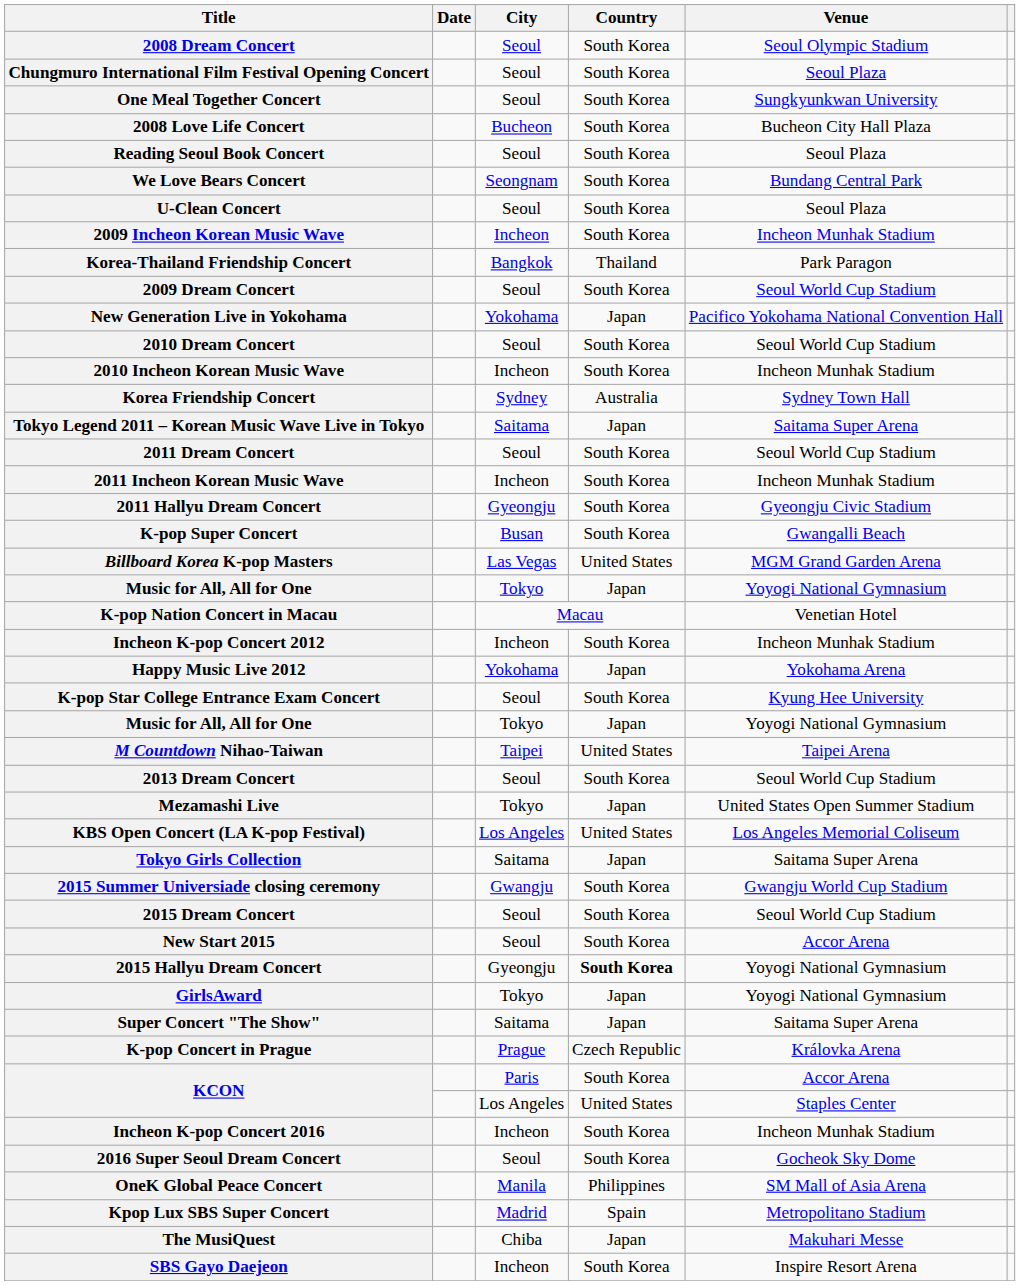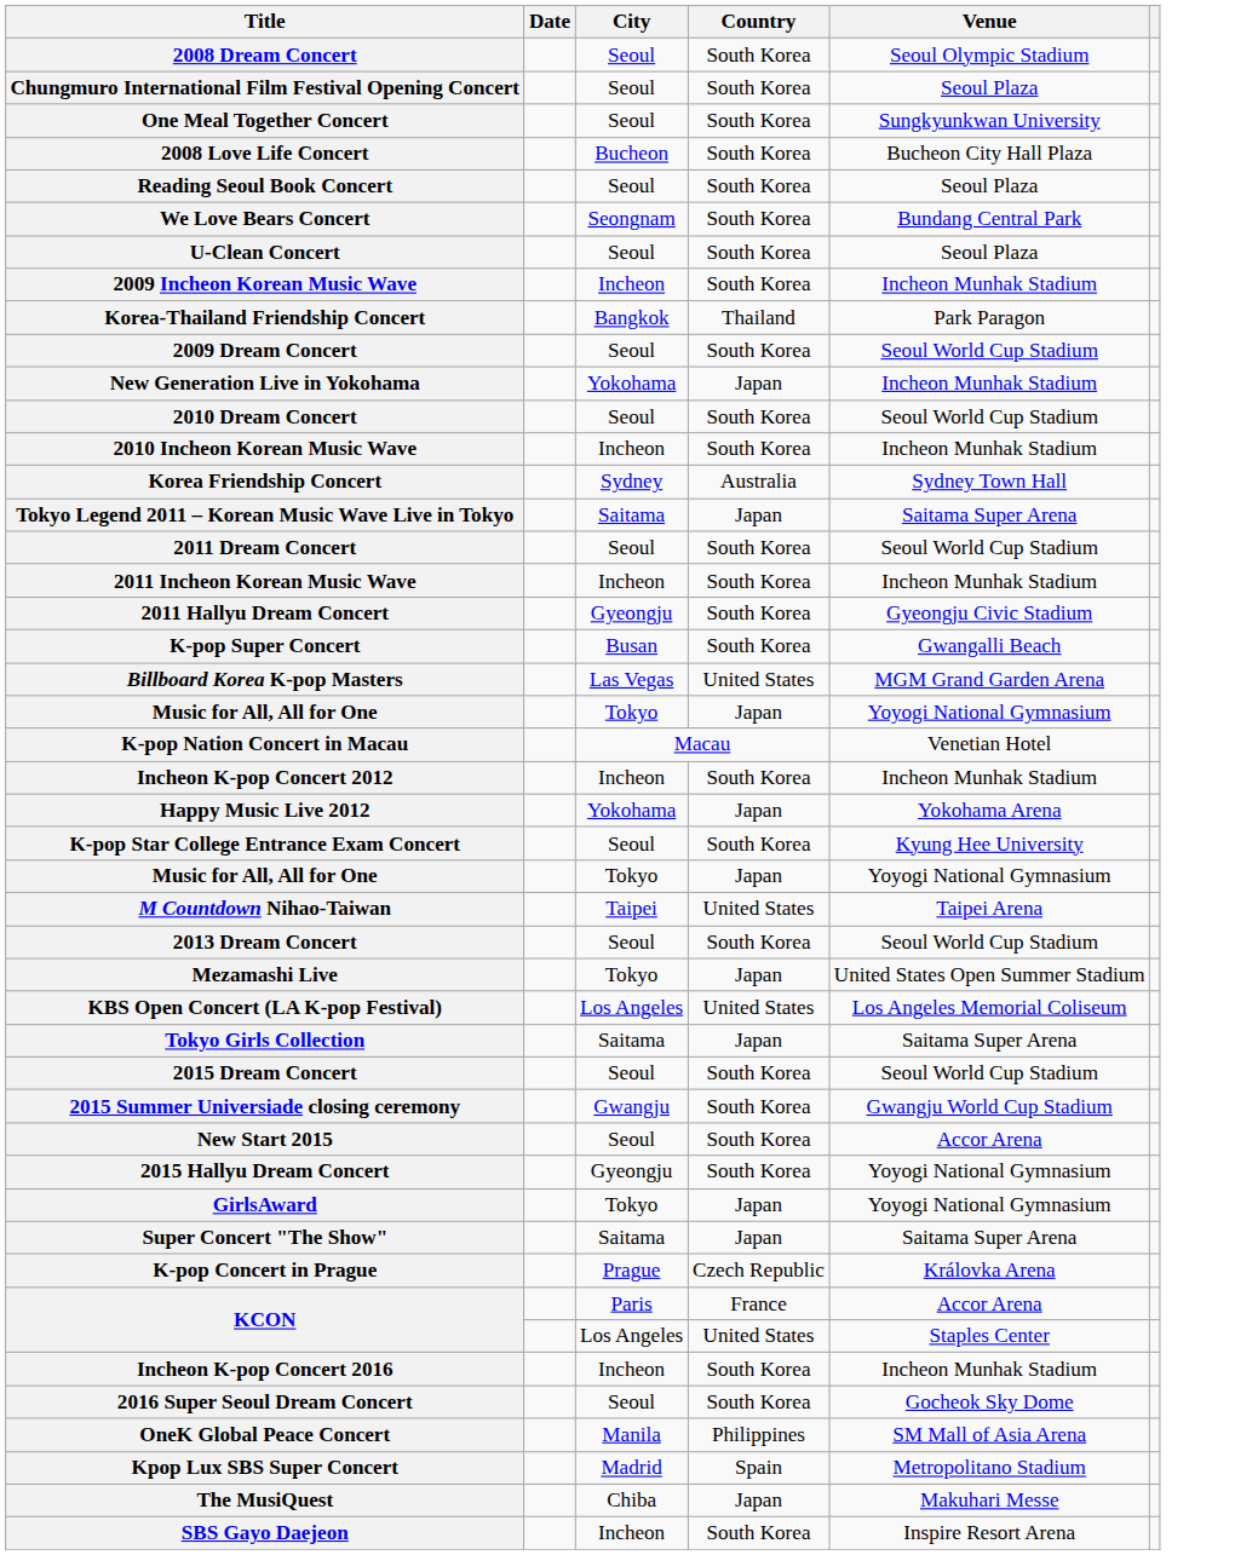 <table class="wikitable sortable plainrowheaders" style="text-align:center;">
 <tr>
 <th scope="col">Title</th>
 <th scope="col">Date</th>
 <th scope="col">City</th>
 <th scope="col">Country</th>
 <th scope="col">Venue</th>
 <th scope="col" class="unsortable"></th>
 </tr>
 <tr>
 <th scope="row"><a href='#'>2008 Dream Concert</a></th>
 <td></td>
 <td><a href='#'>Seoul</a></td>
 <td>South Korea</td>
 <td><a href='#'>Seoul Olympic Stadium</a></td>
 <td></td>
 </tr>
 <tr>
 <th scope="row">Chungmuro International Film Festival Opening Concert</th>
 <td></td>
 <td>Seoul</td>
 <td>South Korea</td>
 <td><a href='#'>Seoul Plaza</a></td>
 <td></td>
 </tr>
 <tr>
 <th scope="row">One Meal Together Concert</th>
 <td></td>
 <td>Seoul</td>
 <td>South Korea</td>
 <td><a href='#'>Sungkyunkwan University</a></td>
 <td></td>
 </tr>
 <tr>
 <th scope="row">2008 Love Life Concert</th>
 <td></td>
 <td><a href='#'>Bucheon</a></td>
 <td>South Korea</td>
 <td>Bucheon City Hall Plaza</td>
 <td></td>
 </tr>
 <tr>
 <th scope="row">Reading Seoul Book Concert</th>
 <td></td>
 <td>Seoul</td>
 <td>South Korea</td>
 <td>Seoul Plaza</td>
 <td></td>
 </tr>
 <tr>
 <th scope="row">We Love Bears Concert</th>
 <td></td>
 <td><a href='#'>Seongnam</a></td>
 <td>South Korea</td>
 <td><a href='#'>Bundang Central Park</a></td>
 <td></td>
 </tr>
 <tr>
 <th scope="row">U-Clean Concert</th>
 <td></td>
 <td>Seoul</td>
 <td>South Korea</td>
 <td>Seoul Plaza</td>
 <td></td>
 </tr>
 <tr>
 <th scope="row">2009 <a href='#'>Incheon Korean Music Wave</a></th>
 <td></td>
 <td><a href='#'>Incheon</a></td>
 <td>South Korea</td>
 <td><a href='#'>Incheon Munhak Stadium</a></td>
 <td></td>
 </tr>
 <tr>
 <th scope="row">Korea-Thailand Friendship Concert</th>
 <td></td>
 <td><a href='#'>Bangkok</a></td>
 <td>Thailand</td>
 <td>Park Paragon</td>
 <td></td>
 </tr>
 <tr>
 <th scope="row">2009 Dream Concert</th>
 <td></td>
 <td>Seoul</td>
 <td>South Korea</td>
 <td><a href='#'>Seoul World Cup Stadium</a></td>
 <td></td>
 </tr>
 <tr>
 <th scope="row">New Generation Live in Yokohama</th>
 <td></td>
 <td><a href='#'>Yokohama</a></td>
 <td>Japan</td>
-<td><a href='#'>Pacifico Yokohama National Convention Hall</a></td>
+<td><a href='#'>Incheon Munhak Stadium</a></td>
 <td></td>
 </tr>
 <tr>
 <th scope="row">2010 Dream Concert</th>
 <td></td>
 <td>Seoul</td>
 <td>South Korea</td>
 <td>Seoul World Cup Stadium</td>
 <td></td>
 </tr>
 <tr>
 <th scope="row">2010 Incheon Korean Music Wave</th>
 <td></td>
 <td>Incheon</td>
 <td>South Korea</td>
 <td>Incheon Munhak Stadium</td>
 <td></td>
 </tr>
 <tr>
 <th scope="row">Korea Friendship Concert</th>
 <td></td>
 <td><a href='#'>Sydney</a></td>
 <td>Australia</td>
 <td><a href='#'>Sydney Town Hall</a></td>
 <td></td>
 </tr>
 <tr>
 <th scope="row">Tokyo Legend 2011 – Korean Music Wave Live in Tokyo</th>
 <td></td>
 <td><a href='#'>Saitama</a></td>
 <td>Japan</td>
 <td><a href='#'>Saitama Super Arena</a></td>
 <td></td>
 </tr>
 <tr>
 <th scope="row">2011 Dream Concert</th>
 <td></td>
 <td>Seoul</td>
 <td>South Korea</td>
 <td>Seoul World Cup Stadium</td>
 <td></td>
 </tr>
 <tr>
 <th scope="row">2011 Incheon Korean Music Wave</th>
 <td></td>
 <td>Incheon</td>
 <td>South Korea</td>
 <td>Incheon Munhak Stadium</td>
 <td></td>
 </tr>
 <tr>
 <th scope="row">2011 Hallyu Dream Concert</th>
 <td></td>
 <td><a href='#'>Gyeongju</a></td>
 <td>South Korea</td>
 <td><a href='#'>Gyeongju Civic Stadium</a></td>
 <td></td>
 </tr>
 <tr>
 <th scope="row">K-pop Super Concert</th>
 <td></td>
 <td><a href='#'>Busan</a></td>
 <td>South Korea</td>
 <td><a href='#'>Gwangalli Beach</a></td>
 <td></td>
 </tr>
 <tr>
 <th scope="row"><em>Billboard Korea</em> K-pop Masters</th>
 <td></td>
 <td><a href='#'>Las Vegas</a></td>
 <td>United States</td>
 <td><a href='#'>MGM Grand Garden Arena</a></td>
 <td></td>
 </tr>
 <tr>
 <th scope="row">Music for All, All for One</th>
 <td></td>
 <td><a href='#'>Tokyo</a></td>
 <td>Japan</td>
 <td><a href='#'>Yoyogi National Gymnasium</a></td>
 <td></td>
 </tr>
 <tr>
 <th scope="row">K-pop Nation Concert in Macau</th>
 <td></td>
 <td colspan="2"><a href='#'>Macau</a></td>
 <td>Venetian Hotel</td>
 <td></td>
 </tr>
 <tr>
 <th scope="row">Incheon K-pop Concert 2012</th>
 <td></td>
 <td>Incheon</td>
 <td>South Korea</td>
 <td>Incheon Munhak Stadium</td>
 <td></td>
 </tr>
 <tr>
 <th scope="row">Happy Music Live 2012</th>
 <td></td>
 <td><a href='#'>Yokohama</a></td>
 <td>Japan</td>
 <td><a href='#'>Yokohama Arena</a></td>
 <td></td>
 </tr>
 <tr>
 <th scope="row">K-pop Star College Entrance Exam Concert</th>
 <td></td>
 <td>Seoul</td>
 <td>South Korea</td>
 <td><a href='#'>Kyung Hee University</a></td>
 <td></td>
 </tr>
 <tr>
 <th scope="row">Music for All, All for One</th>
 <td></td>
 <td>Tokyo</td>
 <td>Japan</td>
 <td>Yoyogi National Gymnasium</td>
 <td></td>
 </tr>
 <tr>
 <th scope="row"><em><a href='#'>M Countdown</a></em> Nihao-Taiwan</th>
 <td></td>
 <td><a href='#'>Taipei</a></td>
 <td>United States</td>
 <td><a href='#'>Taipei Arena</a></td>
 <td></td>
 </tr>
 <tr>
 <th scope="row">2013 Dream Concert</th>
 <td></td>
 <td>Seoul</td>
 <td>South Korea</td>
 <td>Seoul World Cup Stadium</td>
 <td></td>
 </tr>
 <tr>
 <th scope="row">Mezamashi Live</th>
 <td></td>
 <td>Tokyo</td>
 <td>Japan</td>
 <td>United States Open Summer Stadium</td>
 <td></td>
 </tr>
 <tr>
 <th scope="row">KBS Open Concert (LA K-pop Festival)</th>
 <td></td>
 <td><a href='#'>Los Angeles</a></td>
 <td>United States</td>
 <td><a href='#'>Los Angeles Memorial Coliseum</a></td>
 <td></td>
 </tr>
 <tr>
 <th scope="row"><a href='#'>Tokyo Girls Collection</a></th>
 <td></td>
 <td>Saitama</td>
 <td>Japan</td>
 <td>Saitama Super Arena</td>
 <td></td>
 </tr>
 <tr>
+<th scope="row">2015 Dream Concert</th>
+<td></td>
+<td>Seoul</td>
+<td>South Korea</td>
+<td>Seoul World Cup Stadium</td>
+<td></td>
+</tr>
+<tr>
 <th scope="row"><a href='#'>2015 Summer Universiade</a> closing ceremony</th>
 <td></td>
 <td><a href='#'>Gwangju</a></td>
 <td>South Korea</td>
 <td><a href='#'>Gwangju World Cup Stadium</a></td>
-<td></td>
-</tr>
-<tr>
-<th scope="row">2015 Dream Concert</th>
-<td></td>
-<td>Seoul</td>
-<td>South Korea</td>
-<td>Seoul World Cup Stadium</td>
 <td></td>
 </tr>
 <tr>
 <th scope="row">New Start 2015</th>
 <td></td>
 <td>Seoul</td>
 <td>South Korea</td>
 <td><a href='#'>Accor Arena</a></td>
 <td></td>
 </tr>
 <tr>
 <th scope="row">2015 Hallyu Dream Concert</th>
 <td></td>
 <td>Gyeongju</td>
-<td><strong>South Korea</strong></td>
+<td>South Korea</td>
 <td>Yoyogi National Gymnasium</td>
 <td></td>
 </tr>
 <tr>
 <th scope="row"><a href='#'>GirlsAward</a></th>
 <td></td>
 <td>Tokyo</td>
 <td>Japan</td>
 <td>Yoyogi National Gymnasium</td>
 <td></td>
 </tr>
 <tr>
 <th scope="row">Super Concert "The Show"</th>
 <td></td>
 <td>Saitama</td>
 <td>Japan</td>
 <td>Saitama Super Arena</td>
 <td></td>
 </tr>
 <tr>
 <th scope="row">K-pop Concert in Prague</th>
 <td></td>
 <td><a href='#'>Prague</a></td>
 <td>Czech Republic</td>
 <td><a href='#'>Královka Arena</a></td>
 <td></td>
 </tr>
 <tr>
 <th scope="row" rowspan="2"><a href='#'>KCON</a></th>
 <td></td>
 <td><a href='#'>Paris</a></td>
-<td>South Korea</td>
+<td>France</td>
 <td><a href='#'>Accor Arena</a></td>
 <td></td>
 </tr>
 <tr>
 <td></td>
 <td>Los Angeles</td>
 <td>United States</td>
 <td><a href='#'>Staples Center</a></td>
 <td></td>
 </tr>
 <tr>
 <th scope="row">Incheon K-pop Concert 2016</th>
 <td></td>
 <td>Incheon</td>
 <td>South Korea</td>
 <td>Incheon Munhak Stadium</td>
 <td></td>
 </tr>
 <tr>
 <th scope="row">2016 Super Seoul Dream Concert</th>
 <td></td>
 <td>Seoul</td>
 <td>South Korea</td>
 <td><a href='#'>Gocheok Sky Dome</a></td>
 <td></td>
 </tr>
 <tr>
 <th scope="row">OneK Global Peace Concert</th>
 <td></td>
 <td><a href='#'>Manila</a></td>
 <td>Philippines</td>
 <td><a href='#'>SM Mall of Asia Arena</a></td>
 <td></td>
 </tr>
 <tr>
 <th scope="row">Kpop Lux SBS Super Concert</th>
 <td></td>
 <td><a href='#'>Madrid</a></td>
 <td>Spain</td>
 <td><a href='#'>Metropolitano Stadium</a></td>
 <td></td>
 </tr>
 <tr>
 <th scope="row">The MusiQuest</th>
 <td></td>
 <td>Chiba</td>
 <td>Japan</td>
 <td><a href='#'>Makuhari Messe</a></td>
 <td></td>
 </tr>
 <tr>
 <th scope="row"><a href='#'>SBS Gayo Daejeon</a></th>
 <td></td>
 <td>Incheon</td>
 <td>South Korea</td>
 <td>Inspire Resort Arena</td>
 <td></td>
 </tr>
 <tr>
 </tr>
 </table>
